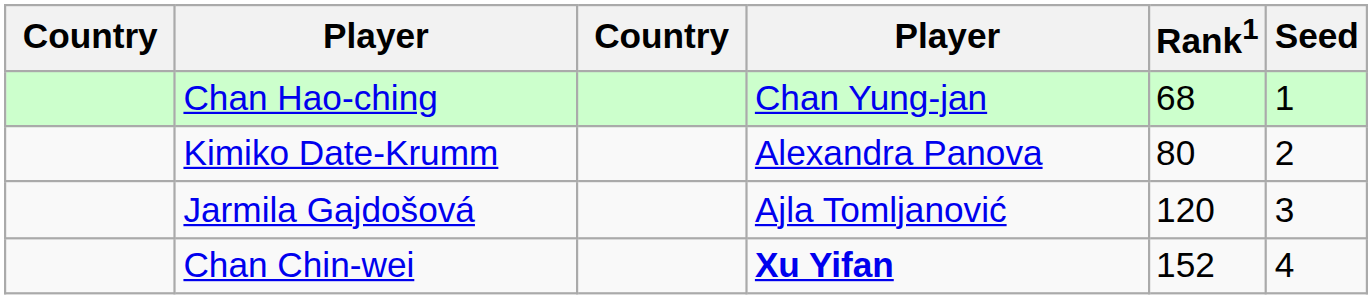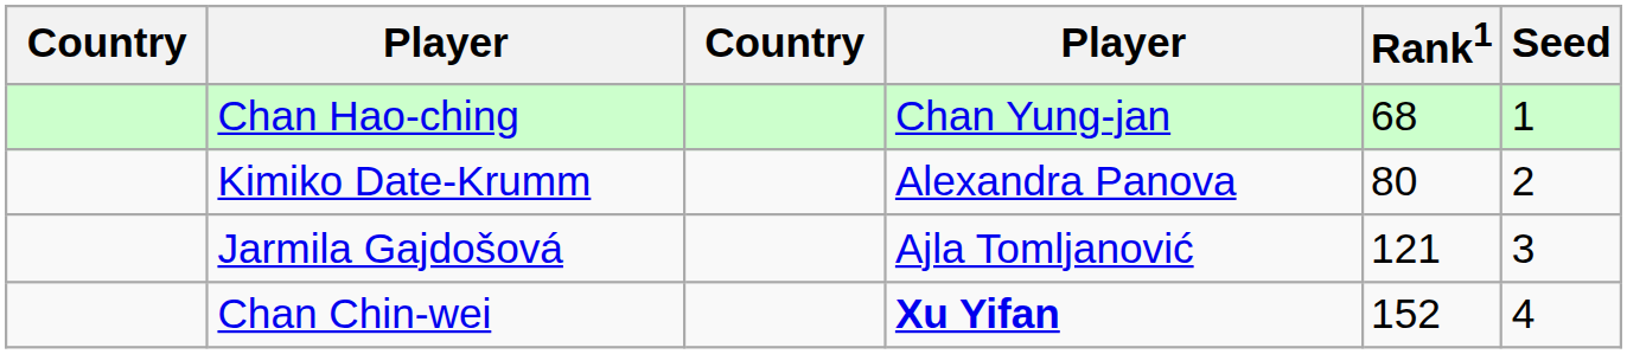 <table class="sortable wikitable">
 <tr>
 <th width="70">Country</th>
 <th width="175">Player</th>
 <th width="70">Country</th>
 <th width="175">Player</th>
 <th>Rank<sup>1</sup></th>
 <th>Seed</th>
 </tr>
 <tr style="background:#cfc;">
 <td></td>
 <td><a href='#'>Chan Hao-ching</a></td>
 <td></td>
 <td><a href='#'>Chan Yung-jan</a></td>
 <td>68</td>
 <td>1</td>
 </tr>
 <tr>
 <td></td>
 <td><a href='#'>Kimiko Date-Krumm</a></td>
 <td></td>
 <td><a href='#'>Alexandra Panova</a></td>
 <td>80</td>
 <td>2</td>
 </tr>
 <tr>
 <td></td>
 <td><a href='#'>Jarmila Gajdošová</a></td>
 <td></td>
 <td><a href='#'>Ajla Tomljanović</a></td>
-<td>120</td>
+<td>121</td>
 <td>3</td>
 </tr>
 <tr>
 <td></td>
 <td><a href='#'>Chan Chin-wei</a></td>
 <td></td>
 <td><strong><a href='#'>Xu Yifan</a></strong></td>
 <td>152</td>
 <td>4</td>
 </tr>
 </table>
